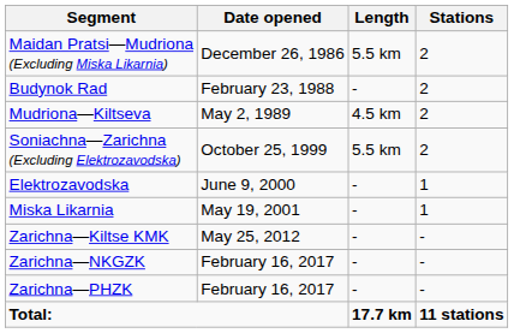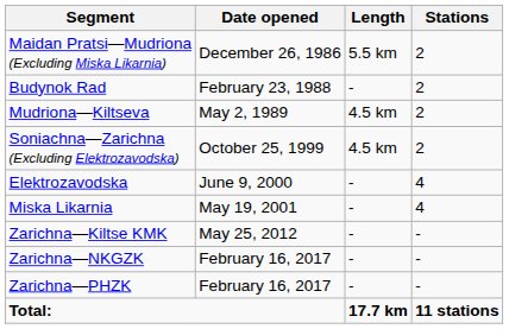 <table class="wikitable" style="border-collapse: collapse; text-align: left;">
 <tr>
 <th>Segment</th>
 <th>Date opened</th>
 <th>Length</th>
 <th>Stations</th>
 </tr>
 <tr>
 <td style="text-align: left;"><a href='#'>Maidan Pratsi</a>—<a href='#'>Mudriona</a><br><small><em>(Excluding <a href='#'>Miska Likarnia</a>)</em></small></td>
 <td>December 26, 1986</td>
 <td>5.5 km</td>
 <td>2</td>
 </tr>
 <tr>
 <td style="text-align: left;"><a href='#'>Budynok Rad</a></td>
 <td>February 23, 1988</td>
 <td>-</td>
 <td>2</td>
 </tr>
 <tr>
 <td style="text-align: left;"><a href='#'>Mudriona</a>—<a href='#'>Kiltseva</a></td>
 <td>May 2, 1989</td>
 <td>4.5 km</td>
 <td>2</td>
 </tr>
 <tr>
 <td style="text-align: left;"><a href='#'>Soniachna</a>—<a href='#'>Zarichna</a><br><small><em>(Excluding <a href='#'>Elektrozavodska</a>)</em></small></td>
 <td>October 25, 1999</td>
-<td>5.5 km</td>
+<td>4.5 km</td>
 <td>2</td>
 </tr>
 <tr>
 <td style="text-align: left;"><a href='#'>Elektrozavodska</a></td>
 <td>June 9, 2000</td>
 <td>-</td>
-<td>1</td>
+<td>4</td>
 </tr>
 <tr>
 <td style="text-align: left;"><a href='#'>Miska Likarnia</a></td>
 <td>May 19, 2001</td>
 <td>-</td>
-<td>1</td>
+<td>4</td>
 </tr>
 <tr>
 <td style="text-align: left;"><a href='#'>Zarichna</a>—<a href='#'>Kiltse KMK</a></td>
 <td>May 25, 2012</td>
 <td>-</td>
 <td>-</td>
 </tr>
 <tr>
 <td style="text-align: left;"><a href='#'>Zarichna</a>—<a href='#'>NKGZK</a></td>
 <td>February 16, 2017</td>
 <td>-</td>
 <td>-</td>
 </tr>
 <tr>
 <td style="text-align: left;"><a href='#'>Zarichna</a>—<a href='#'>PHZK</a></td>
 <td>February 16, 2017</td>
 <td>-</td>
 <td>-</td>
 </tr>
 <tr>
 <td colspan=2><strong>Total:</strong></td>
 <td><strong>17.7 km</strong></td>
 <td><strong>11 stations</strong></td>
 </tr>
 </table>
